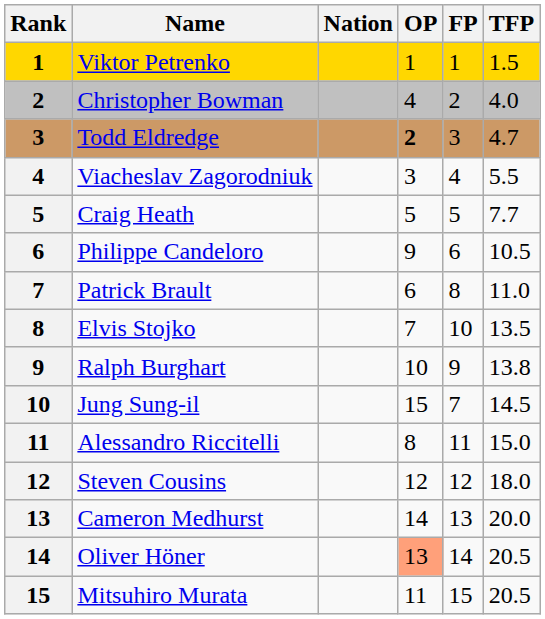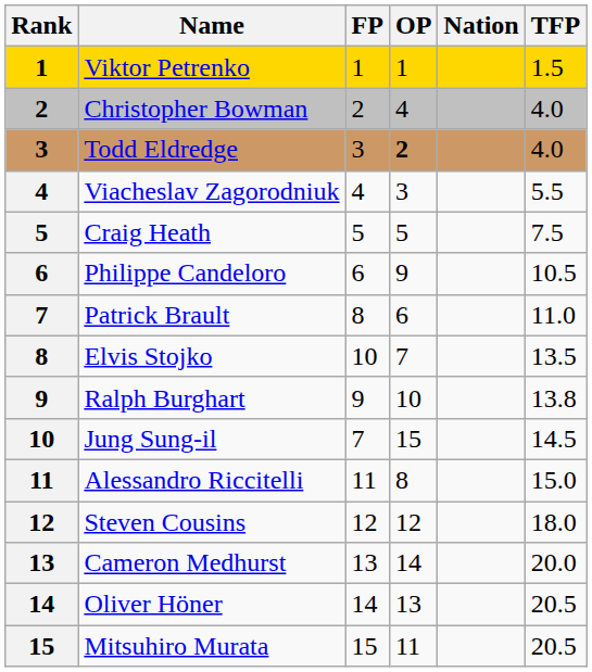 <table class="wikitable">
 <tr>
 <th>Rank</th>
 <th>Name</th>
+<th>FP</th>
+<th>OP</th>
 <th>Nation</th>
-<th>OP</th>
-<th>FP</th>
 <th>TFP</th>
 </tr>
 <tr bgcolor="gold">
 <td align="center"><strong>1</strong></td>
 <td><a href='#'>Viktor Petrenko</a></td>
-<td></td>
 <td>1</td>
 <td>1</td>
+<td></td>
 <td>1.5</td>
 </tr>
 <tr bgcolor="silver">
 <td align="center"><strong>2</strong></td>
 <td><a href='#'>Christopher Bowman</a></td>
+<td>2</td>
+<td>4</td>
 <td></td>
-<td>4</td>
-<td>2</td>
 <td>4.0</td>
 </tr>
 <tr bgcolor="cc9966">
 <td align="center"><strong>3</strong></td>
 <td><a href='#'>Todd Eldredge</a></td>
+<td>3</td>
+<td><strong>2</strong></td>
 <td></td>
-<td><strong>2</strong></td>
-<td>3</td>
-<td>4.7</td>
+<td>4.0</td>
 </tr>
 <tr>
 <th>4</th>
 <td><a href='#'>Viacheslav Zagorodniuk</a></td>
+<td>4</td>
+<td>3</td>
 <td></td>
-<td>3</td>
-<td>4</td>
 <td>5.5</td>
 </tr>
 <tr>
 <th>5</th>
 <td><a href='#'>Craig Heath</a></td>
-<td></td>
 <td>5</td>
 <td>5</td>
-<td>7.7</td>
+<td></td>
+<td>7.5</td>
 </tr>
 <tr>
 <th>6</th>
 <td><a href='#'>Philippe Candeloro</a></td>
+<td>6</td>
+<td>9</td>
 <td></td>
-<td>9</td>
-<td>6</td>
 <td>10.5</td>
 </tr>
 <tr>
 <th>7</th>
 <td><a href='#'>Patrick Brault</a></td>
+<td>8</td>
+<td>6</td>
 <td></td>
-<td>6</td>
-<td>8</td>
 <td>11.0</td>
 </tr>
 <tr>
 <th>8</th>
 <td><a href='#'>Elvis Stojko</a></td>
+<td>10</td>
+<td>7</td>
 <td></td>
-<td>7</td>
-<td>10</td>
 <td>13.5</td>
 </tr>
 <tr>
 <th>9</th>
 <td><a href='#'>Ralph Burghart</a></td>
+<td>9</td>
+<td>10</td>
 <td></td>
-<td>10</td>
-<td>9</td>
 <td>13.8</td>
 </tr>
 <tr>
 <th>10</th>
 <td><a href='#'>Jung Sung-il</a></td>
+<td>7</td>
+<td>15</td>
 <td></td>
-<td>15</td>
-<td>7</td>
 <td>14.5</td>
 </tr>
 <tr>
 <th>11</th>
 <td><a href='#'>Alessandro Riccitelli</a></td>
+<td>11</td>
+<td>8</td>
 <td></td>
-<td>8</td>
-<td>11</td>
 <td>15.0</td>
 </tr>
 <tr>
 <th>12</th>
 <td><a href='#'>Steven Cousins</a></td>
-<td></td>
 <td>12</td>
 <td>12</td>
+<td></td>
 <td>18.0</td>
 </tr>
 <tr>
 <th>13</th>
 <td><a href='#'>Cameron Medhurst</a></td>
+<td>13</td>
+<td>14</td>
 <td></td>
-<td>14</td>
-<td>13</td>
 <td>20.0</td>
 </tr>
 <tr>
 <th>14</th>
 <td><a href='#'>Oliver Höner</a></td>
+<td>14</td>
+<td>13</td>
 <td></td>
-<td style="background: lightsalmon;">13</td>
-<td>14</td>
 <td>20.5</td>
 </tr>
 <tr>
 <th>15</th>
 <td><a href='#'>Mitsuhiro Murata</a></td>
+<td>15</td>
+<td>11</td>
 <td></td>
-<td>11</td>
-<td>15</td>
 <td>20.5</td>
 </tr>
 </table>
